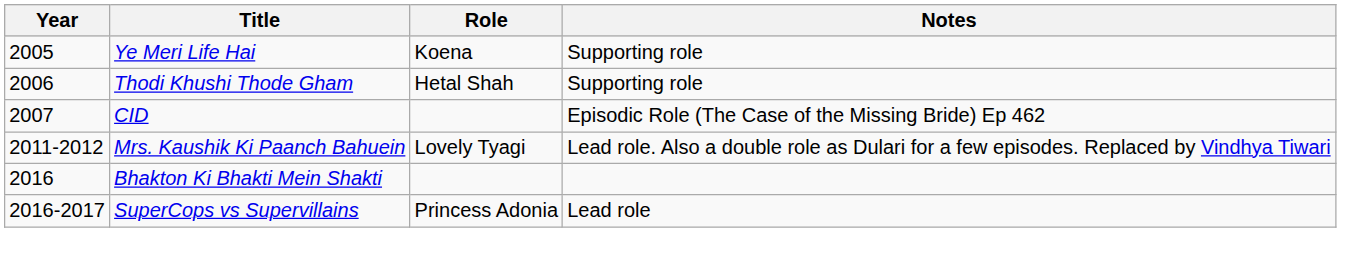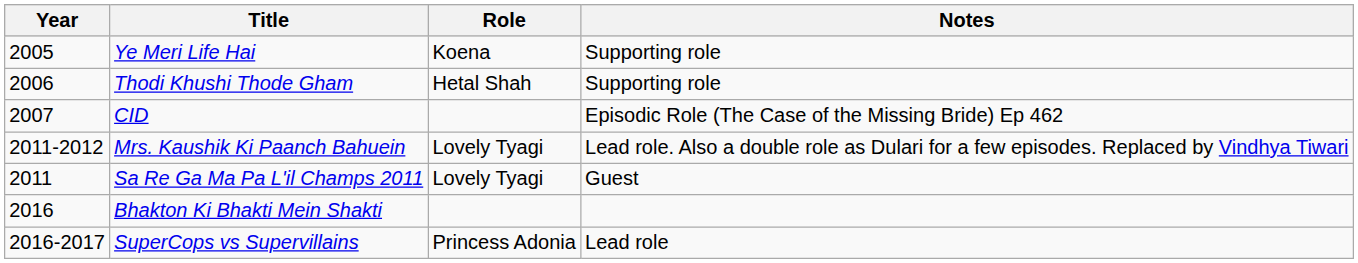 <table class="wikitable sortable plainrowheaders">
 <tr style="background:#ccc; text-align:center;">
 <th scope="col">Year</th>
 <th scope="col">Title</th>
 <th scope="col">Role</th>
 <th class="unsortable" scope="col">Notes</th>
 </tr>
 <tr>
 <td>2005</td>
 <td><em><a href='#'>Ye Meri Life Hai</a></em></td>
 <td>Koena</td>
 <td>Supporting role</td>
 </tr>
 <tr>
 <td>2006</td>
 <td><em><a href='#'>Thodi Khushi Thode Gham</a></em></td>
 <td>Hetal Shah</td>
 <td>Supporting role</td>
 </tr>
 <tr>
 <td>2007</td>
 <td><em><a href='#'>CID</a></em></td>
 <td></td>
 <td>Episodic Role  (The Case of the Missing Bride) Ep 462</td>
 </tr>
 <tr>
 <td>2011-2012</td>
 <td><em><a href='#'>Mrs. Kaushik Ki Paanch Bahuein</a></em></td>
 <td>Lovely Tyagi</td>
 <td>Lead role. Also a double role as Dulari for a few episodes. Replaced by <a href='#'>Vindhya Tiwari</a></td>
 </tr>
 <tr>
+<td>2011</td>
+<td><em><a href='#'>Sa Re Ga Ma Pa L'il Champs 2011</a></em></td>
+<td>Lovely Tyagi</td>
+<td>Guest</td>
+</tr>
+<tr>
 <td>2016</td>
 <td><em><a href='#'>Bhakton Ki Bhakti Mein Shakti</a></em></td>
 <td></td>
 <td></td>
 </tr>
 <tr>
 <td>2016-2017</td>
 <td><em><a href='#'>SuperCops vs Supervillains</a></em></td>
 <td>Princess Adonia</td>
 <td>Lead role</td>
 </tr>
 </table>
